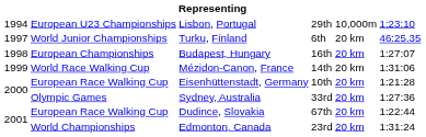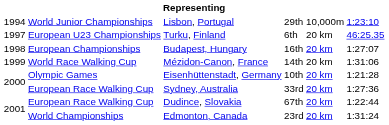 <table>
 <tr>
 <th colspan="6">Representing </th>
 </tr>
 <tr>
 <td>1994</td>
-<td><a href='#'>European U23 Championships</a></td>
+<td><a href='#'>World Junior Championships</a></td>
 <td><a href='#'>Lisbon</a>, <a href='#'>Portugal</a></td>
 <td>29th</td>
 <td>10,000m</td>
 <td><a href='#'>1:23:10</a></td>
 </tr>
 <tr>
 <td>1997</td>
-<td><a href='#'>World Junior Championships</a></td>
+<td><a href='#'>European U23 Championships</a></td>
 <td><a href='#'>Turku</a>, <a href='#'>Finland</a></td>
 <td>6th</td>
 <td>20 km</td>
 <td><a href='#'>46:25.35</a></td>
 </tr>
 <tr>
 <td>1998</td>
 <td><a href='#'>European Championships</a></td>
 <td><a href='#'>Budapest, Hungary</a></td>
 <td>16th</td>
 <td><a href='#'>20 km</a></td>
 <td>1:27:07</td>
 </tr>
 <tr>
 <td>1999</td>
 <td><a href='#'>World Race Walking Cup</a></td>
 <td><a href='#'>Mézidon-Canon</a>, <a href='#'>France</a></td>
 <td>14th</td>
 <td>20 km</td>
 <td>1:31:06</td>
 </tr>
 <tr>
 <td rowspan=2>2000</td>
-<td><a href='#'>European Race Walking Cup</a></td>
+<td><a href='#'>Olympic Games</a></td>
 <td><a href='#'>Eisenhüttenstadt</a>, <a href='#'>Germany</a></td>
 <td>10th</td>
 <td><a href='#'>20 km</a></td>
 <td>1:21:28</td>
 </tr>
 <tr>
-<td><a href='#'>Olympic Games</a></td>
+<td><a href='#'>European Race Walking Cup</a></td>
 <td><a href='#'>Sydney, Australia</a></td>
 <td>33rd</td>
 <td><a href='#'>20 km</a></td>
 <td>1:27:36</td>
 </tr>
 <tr>
 <td rowspan=2>2001</td>
 <td><a href='#'>European Race Walking Cup</a></td>
 <td><a href='#'>Dudince</a>, <a href='#'>Slovakia</a></td>
 <td>67th</td>
 <td><a href='#'>20 km</a></td>
 <td>1:22:44</td>
 </tr>
 <tr>
 <td><a href='#'>World Championships</a></td>
 <td><a href='#'>Edmonton, Canada</a></td>
 <td>23rd</td>
 <td><a href='#'>20 km</a></td>
 <td>1:31:24</td>
 </tr>
 </table>
